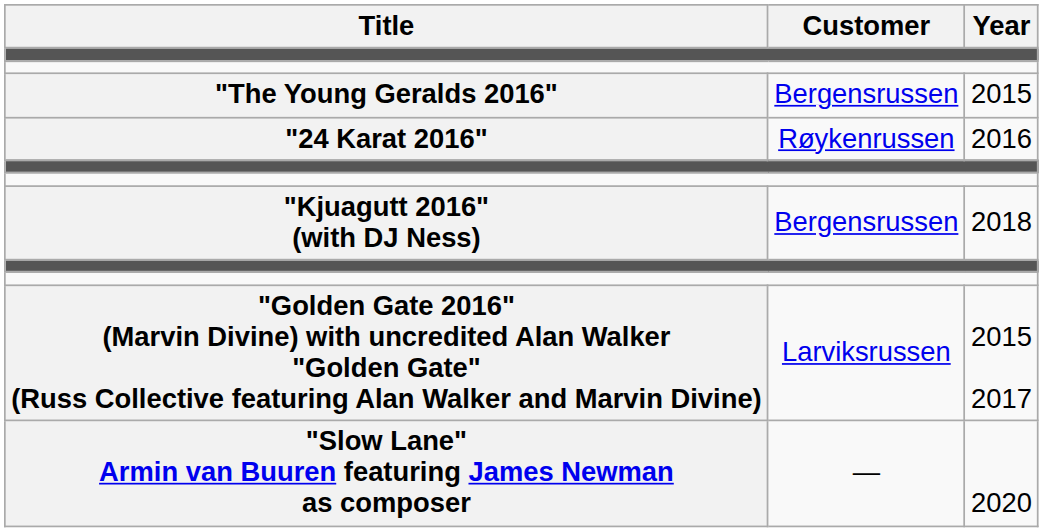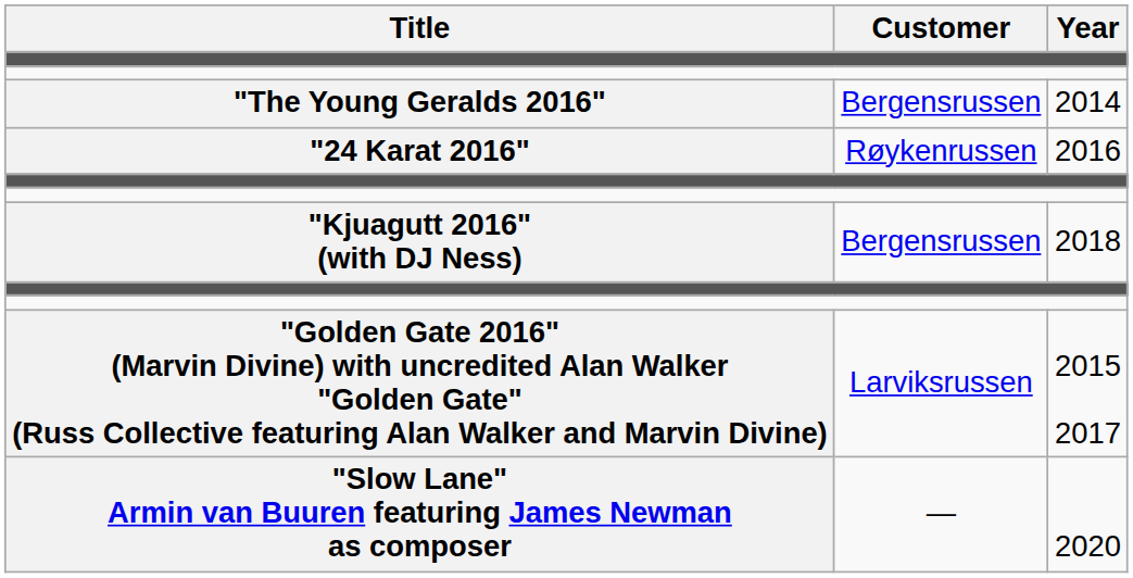 <table class="wikitable plainrowheaders">
 <tr>
 <th scope="col">Title</th>
 <th scope="col">Customer</th>
 <th scope="col">Year</th>
 </tr>
 <tr>
 <td colspan="3" style="background:#555;"></td>
 </tr>
 <tr>
 <td colspan="3"></td>
 </tr>
 <tr>
 <th scope="row">"The Young Geralds 2016"</th>
 <td style="text-align:center"><a href='#'>Bergensrussen</a></td>
-<td style="text-align:center">2015</td>
+<td style="text-align:center">2014</td>
 </tr>
 <tr>
 <th scope="row">"24 Karat 2016"</th>
 <td style="text-align:center"><a href='#'>Røykenrussen</a></td>
 <td style="text-align:center">2016</td>
 </tr>
 <tr>
 <td colspan="3" style="background:#555;"></td>
 </tr>
 <tr>
 <td colspan="3"></td>
 </tr>
 <tr>
 <th scope="row">"Kjuagutt 2016"<br><span>(with DJ Ness)</span></th>
 <td style="text-align:center"><a href='#'>Bergensrussen</a></td>
 <td style="text-align:center">2018</td>
 </tr>
 <tr>
 <td colspan="3" style="background:#555;"></td>
 </tr>
 <tr>
 <td colspan="3"></td>
 </tr>
 <tr>
 <th scope="row">"Golden Gate 2016"<br><span>(Marvin Divine) with uncredited Alan Walker</span><br>"Golden Gate"<br><span>(Russ Collective featuring Alan Walker and Marvin Divine)</span></th>
 <td style="text-align:center"><a href='#'>Larviksrussen</a></td>
 <td style="text-align:center"> <br>2015 <br> <br>2017</td>
 </tr>
 <tr>
 <th scope="row">"Slow Lane"<br><span><a href='#'>Armin van Buuren</a> featuring <a href='#'>James Newman</a></span><br><span>as composer</span><br></th>
 <td style="text-align:center">—</td>
 <td style="text-align:center"><br> <br>2020</td>
 </tr>
 </table>
